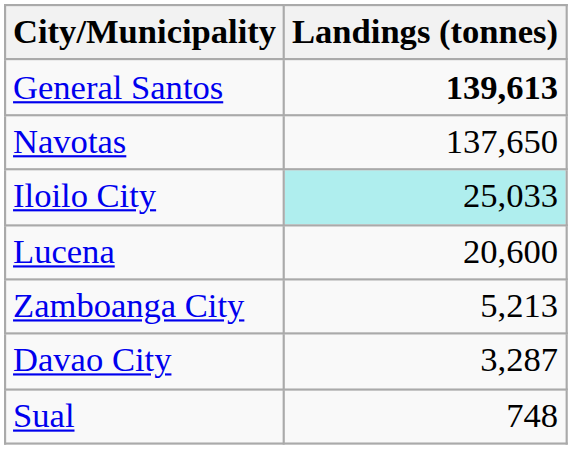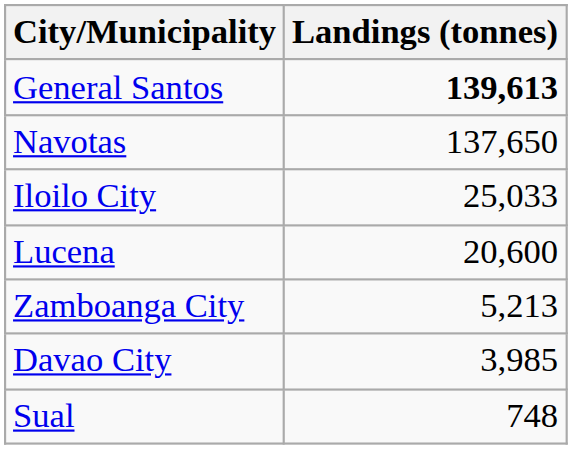 <table class="wikitable floatright">
 <tr>
 <th>City/Municipality</th>
 <th>Landings (tonnes)</th>
 </tr>
 <tr>
 <td><a href='#'>General Santos</a></td>
 <td style="text-align:right;"><strong>139,613</strong></td>
 </tr>
 <tr>
 <td><a href='#'>Navotas</a></td>
 <td style="text-align:right;">137,650</td>
 </tr>
 <tr>
 <td><a href='#'>Iloilo City</a></td>
-<td style="background: paleturquoise; text-align:right;">25,033</td>
+<td style="text-align:right;">25,033</td>
 </tr>
 <tr>
 <td><a href='#'>Lucena</a></td>
 <td style="text-align:right;">20,600</td>
 </tr>
 <tr>
 <td><a href='#'>Zamboanga City</a></td>
 <td style="text-align:right;">5,213</td>
 </tr>
 <tr>
 <td><a href='#'>Davao City</a></td>
-<td style="text-align:right;">3,287</td>
+<td style="text-align:right;">3,985</td>
 </tr>
 <tr>
 <td><a href='#'>Sual</a></td>
 <td style="text-align:right;">748</td>
 </tr>
 </table>
